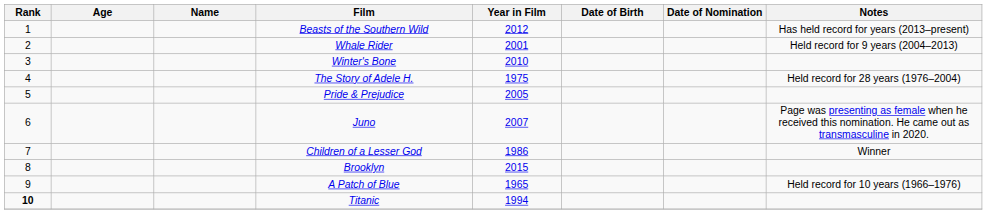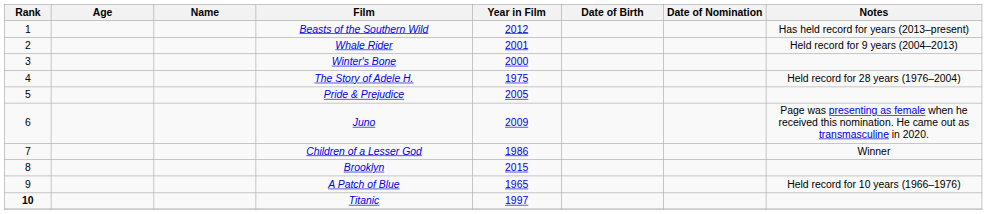 <table class="wikitable sortable" style="text-align: center">
 <tr>
 <th style="width:065px;">Rank</th>
 <th style="width:150px;">Age</th>
 <th style="width:150px;">Name</th>
 <th style="width:325px;">Film</th>
 <th style="width:130px;">Year in Film</th>
 <th style="width:150px;">Date of Birth</th>
 <th style="width:150px;">Date of Nomination</th>
 <th style="width:325px;">Notes</th>
 </tr>
 <tr>
 <td>1</td>
 <td></td>
 <td></td>
 <td><em><a href='#'>Beasts of the Southern Wild</a></em></td>
 <td><a href='#'>2012</a></td>
 <td></td>
 <td></td>
 <td>Has held record for  years (2013–present)</td>
 </tr>
 <tr>
 <td>2</td>
 <td></td>
 <td></td>
 <td><em><a href='#'>Whale Rider</a></em></td>
 <td><a href='#'>2001</a></td>
 <td></td>
 <td></td>
 <td>Held record for 9 years (2004–2013)</td>
 </tr>
 <tr>
 <td>3</td>
 <td></td>
 <td></td>
 <td><em><a href='#'>Winter's Bone</a></em></td>
-<td><a href='#'>2010</a></td>
+<td><a href='#'>2000</a></td>
 <td></td>
 <td></td>
 <td></td>
 </tr>
 <tr>
 <td>4</td>
 <td></td>
 <td></td>
 <td><em><a href='#'>The Story of Adele H.</a></em></td>
 <td><a href='#'>1975</a></td>
 <td></td>
 <td></td>
 <td>Held record for 28 years (1976–2004)</td>
 </tr>
 <tr>
 <td>5</td>
 <td></td>
 <td></td>
 <td><em><a href='#'>Pride & Prejudice</a></em></td>
 <td><a href='#'>2005</a></td>
 <td></td>
 <td></td>
 <td></td>
 </tr>
 <tr>
 <td>6</td>
 <td></td>
 <td></td>
 <td><em><a href='#'>Juno</a></em></td>
-<td><a href='#'>2007</a></td>
+<td><a href='#'>2009</a></td>
 <td></td>
 <td></td>
 <td>Page was <a href='#'>presenting as female</a> when he received this nomination. He came out as <a href='#'>transmasculine</a> in 2020.</td>
 </tr>
 <tr>
 <td>7</td>
 <td></td>
 <td></td>
 <td><em><a href='#'>Children of a Lesser God</a></em></td>
 <td><a href='#'>1986</a></td>
 <td></td>
 <td></td>
 <td>Winner</td>
 </tr>
 <tr>
 <td>8</td>
 <td></td>
 <td></td>
 <td><em><a href='#'>Brooklyn</a></em></td>
 <td><a href='#'>2015</a></td>
 <td></td>
 <td></td>
 <td></td>
 </tr>
 <tr>
 <td>9</td>
 <td></td>
 <td></td>
 <td><em><a href='#'>A Patch of Blue</a></em></td>
 <td><a href='#'>1965</a></td>
 <td></td>
 <td></td>
 <td>Held record for 10 years (1966–1976)</td>
 </tr>
 <tr>
 <td><strong>10</strong></td>
 <td></td>
 <td></td>
 <td><em><a href='#'>Titanic</a></em></td>
-<td><a href='#'>1994</a></td>
+<td><a href='#'>1997</a></td>
 <td></td>
 <td></td>
 <td></td>
 </tr>
 <tr>
 </tr>
 </table>
